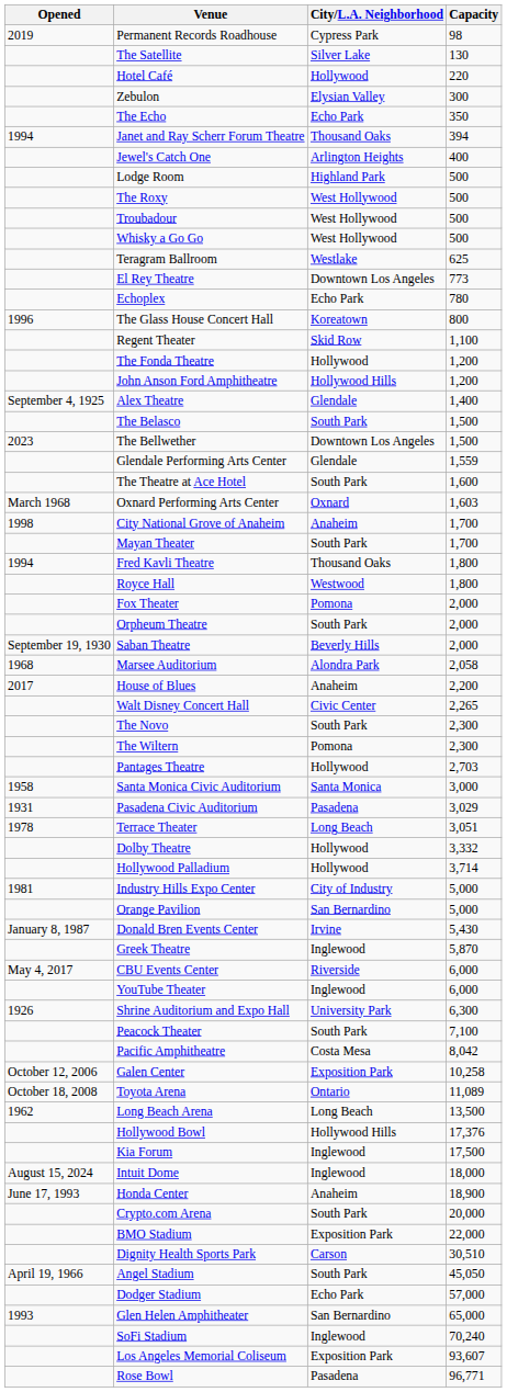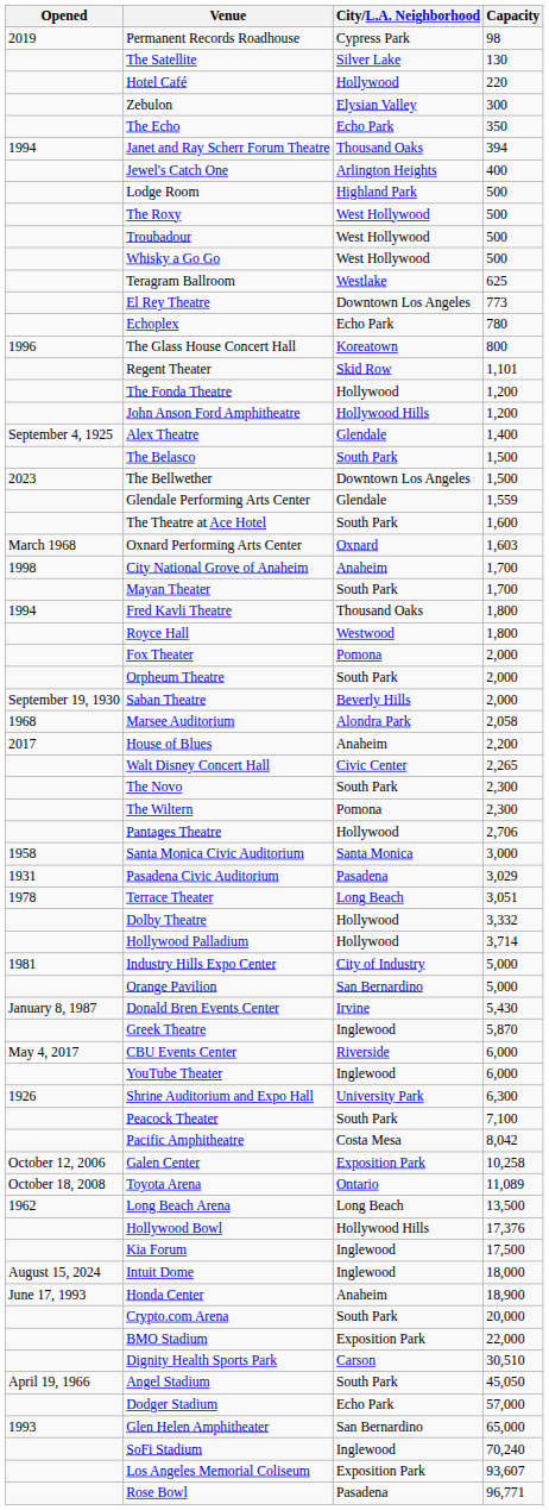 <table class="wikitable sortable">
 <tr>
 <th>Opened</th>
 <th>Venue</th>
 <th>City/<a href='#'>L.A. Neighborhood</a></th>
 <th data-sort-type="number">Capacity</th>
 </tr>
 <tr>
 <td>2019</td>
 <td>Permanent Records Roadhouse</td>
 <td>Cypress Park</td>
 <td>98</td>
 </tr>
 <tr>
 <td></td>
 <td><a href='#'>The Satellite</a></td>
 <td><a href='#'>Silver Lake</a></td>
 <td>130</td>
 </tr>
 <tr>
 <td></td>
 <td><a href='#'>Hotel Café</a></td>
 <td><a href='#'>Hollywood</a></td>
 <td>220</td>
 </tr>
 <tr>
 <td></td>
 <td>Zebulon</td>
 <td><a href='#'>Elysian Valley</a></td>
 <td>300</td>
 </tr>
 <tr>
 <td></td>
 <td><a href='#'>The Echo</a></td>
 <td><a href='#'>Echo Park</a></td>
 <td>350</td>
 </tr>
 <tr>
 <td>1994</td>
 <td><a href='#'>Janet and Ray Scherr Forum Theatre</a></td>
 <td><a href='#'>Thousand Oaks</a></td>
 <td>394</td>
 </tr>
 <tr>
 <td></td>
 <td><a href='#'>Jewel's Catch One</a></td>
 <td><a href='#'>Arlington Heights</a></td>
 <td>400</td>
 </tr>
 <tr>
 <td></td>
 <td>Lodge Room</td>
 <td><a href='#'>Highland Park</a></td>
 <td>500</td>
 </tr>
 <tr>
 <td></td>
 <td><a href='#'>The Roxy</a></td>
 <td><a href='#'>West Hollywood</a></td>
 <td>500</td>
 </tr>
 <tr>
 <td></td>
 <td><a href='#'>Troubadour</a></td>
 <td>West Hollywood</td>
 <td>500</td>
 </tr>
 <tr>
 <td></td>
 <td><a href='#'>Whisky a Go Go</a></td>
 <td>West Hollywood</td>
 <td>500</td>
 </tr>
 <tr>
 <td></td>
 <td>Teragram Ballroom</td>
 <td><a href='#'>Westlake</a></td>
 <td>625</td>
 </tr>
 <tr>
 <td></td>
 <td><a href='#'>El Rey Theatre</a></td>
 <td>Downtown Los Angeles</td>
 <td>773</td>
 </tr>
 <tr>
 <td></td>
 <td><a href='#'>Echoplex</a></td>
 <td>Echo Park</td>
 <td>780</td>
 </tr>
 <tr>
 <td>1996</td>
 <td>The Glass House Concert Hall</td>
 <td><a href='#'>Koreatown</a></td>
 <td>800</td>
 </tr>
 <tr>
 <td></td>
 <td>Regent Theater</td>
 <td><a href='#'>Skid Row</a></td>
-<td>1,100</td>
+<td>1,101</td>
 </tr>
 <tr>
 <td></td>
 <td><a href='#'>The Fonda Theatre</a></td>
 <td>Hollywood</td>
 <td>1,200</td>
 </tr>
 <tr>
 <td></td>
 <td><a href='#'>John Anson Ford Amphitheatre</a></td>
 <td><a href='#'>Hollywood Hills</a></td>
 <td>1,200</td>
 </tr>
 <tr>
 <td>September 4, 1925</td>
 <td><a href='#'>Alex Theatre</a></td>
 <td><a href='#'>Glendale</a></td>
 <td>1,400</td>
 </tr>
 <tr>
 <td></td>
 <td><a href='#'>The Belasco</a></td>
 <td><a href='#'>South Park</a></td>
 <td>1,500</td>
 </tr>
 <tr>
 <td>2023</td>
 <td>The Bellwether</td>
 <td>Downtown Los Angeles</td>
 <td>1,500</td>
 </tr>
 <tr>
 <td></td>
 <td>Glendale Performing Arts Center</td>
 <td>Glendale</td>
 <td>1,559</td>
 </tr>
 <tr>
 <td></td>
 <td>The Theatre at <a href='#'>Ace Hotel</a></td>
 <td>South Park</td>
 <td>1,600</td>
 </tr>
 <tr>
 <td>March 1968</td>
 <td>Oxnard Performing Arts Center</td>
 <td><a href='#'>Oxnard</a></td>
 <td>1,603</td>
 </tr>
 <tr>
 <td>1998</td>
 <td><a href='#'>City National Grove of Anaheim</a></td>
 <td><a href='#'>Anaheim</a></td>
 <td>1,700</td>
 </tr>
 <tr>
 <td></td>
 <td><a href='#'>Mayan Theater</a></td>
 <td>South Park</td>
 <td>1,700</td>
 </tr>
 <tr>
 <td>1994</td>
 <td><a href='#'>Fred Kavli Theatre</a></td>
 <td>Thousand Oaks</td>
 <td>1,800</td>
 </tr>
 <tr>
 <td></td>
 <td><a href='#'>Royce Hall</a></td>
 <td><a href='#'>Westwood</a></td>
 <td>1,800</td>
 </tr>
 <tr>
 <td></td>
 <td><a href='#'>Fox Theater</a></td>
 <td><a href='#'>Pomona</a></td>
 <td>2,000</td>
 </tr>
 <tr>
 <td></td>
 <td><a href='#'>Orpheum Theatre</a></td>
 <td>South Park</td>
 <td>2,000</td>
 </tr>
 <tr>
 <td>September 19, 1930</td>
 <td><a href='#'>Saban Theatre</a></td>
 <td><a href='#'>Beverly Hills</a></td>
 <td>2,000</td>
 </tr>
 <tr>
 <td>1968</td>
 <td><a href='#'>Marsee Auditorium</a></td>
 <td><a href='#'>Alondra Park</a></td>
 <td>2,058</td>
 </tr>
 <tr>
 <td>2017</td>
 <td><a href='#'>House of Blues</a></td>
 <td>Anaheim</td>
 <td>2,200</td>
 </tr>
 <tr>
 <td></td>
 <td><a href='#'>Walt Disney Concert Hall</a></td>
 <td><a href='#'>Civic Center</a></td>
 <td>2,265</td>
 </tr>
 <tr>
 <td></td>
 <td><a href='#'>The Novo</a></td>
 <td>South Park</td>
 <td>2,300</td>
 </tr>
 <tr>
 <td></td>
 <td><a href='#'>The Wiltern</a></td>
 <td>Pomona</td>
 <td>2,300</td>
 </tr>
 <tr>
 <td></td>
 <td><a href='#'>Pantages Theatre</a></td>
 <td>Hollywood</td>
-<td>2,703</td>
+<td>2,706</td>
 </tr>
 <tr>
 <td>1958</td>
 <td><a href='#'>Santa Monica Civic Auditorium</a></td>
 <td><a href='#'>Santa Monica</a></td>
 <td>3,000</td>
 </tr>
 <tr>
 <td>1931</td>
 <td><a href='#'>Pasadena Civic Auditorium</a></td>
 <td><a href='#'>Pasadena</a></td>
 <td>3,029</td>
 </tr>
 <tr>
 <td>1978</td>
 <td><a href='#'>Terrace Theater</a></td>
 <td><a href='#'>Long Beach</a></td>
 <td>3,051</td>
 </tr>
 <tr>
 <td></td>
 <td><a href='#'>Dolby Theatre</a></td>
 <td>Hollywood</td>
 <td>3,332</td>
 </tr>
 <tr>
 <td></td>
 <td><a href='#'>Hollywood Palladium</a></td>
 <td>Hollywood</td>
 <td>3,714</td>
 </tr>
 <tr>
 <td>1981</td>
 <td><a href='#'>Industry Hills Expo Center</a></td>
 <td><a href='#'>City of Industry</a></td>
 <td>5,000</td>
 </tr>
 <tr>
 <td></td>
 <td><a href='#'>Orange Pavilion</a></td>
 <td><a href='#'>San Bernardino</a></td>
 <td>5,000</td>
 </tr>
 <tr>
 <td>January 8, 1987</td>
 <td><a href='#'>Donald Bren Events Center</a></td>
 <td><a href='#'>Irvine</a></td>
 <td>5,430</td>
 </tr>
 <tr>
 <td></td>
 <td><a href='#'>Greek Theatre</a></td>
 <td>Inglewood</td>
 <td>5,870</td>
 </tr>
 <tr>
 <td>May 4, 2017</td>
 <td><a href='#'>CBU Events Center</a></td>
 <td><a href='#'>Riverside</a></td>
 <td>6,000</td>
 </tr>
 <tr>
 <td></td>
 <td><a href='#'>YouTube Theater</a></td>
 <td>Inglewood</td>
 <td>6,000</td>
 </tr>
 <tr>
 <td>1926</td>
 <td><a href='#'>Shrine Auditorium and Expo Hall</a></td>
 <td><a href='#'>University Park</a></td>
 <td>6,300</td>
 </tr>
 <tr>
 <td></td>
 <td><a href='#'>Peacock Theater</a></td>
 <td>South Park</td>
 <td>7,100</td>
 </tr>
 <tr>
 <td></td>
 <td><a href='#'>Pacific Amphitheatre</a></td>
 <td>Costa Mesa</td>
 <td>8,042</td>
 </tr>
 <tr>
 <td>October 12, 2006</td>
 <td><a href='#'>Galen Center</a></td>
 <td><a href='#'>Exposition Park</a></td>
 <td>10,258</td>
 </tr>
 <tr>
 <td>October 18, 2008</td>
 <td><a href='#'>Toyota Arena</a></td>
 <td><a href='#'>Ontario</a></td>
 <td>11,089</td>
 </tr>
 <tr>
 <td>1962</td>
 <td><a href='#'>Long Beach Arena</a></td>
 <td>Long Beach</td>
 <td>13,500</td>
 </tr>
 <tr>
 <td></td>
 <td><a href='#'>Hollywood Bowl</a></td>
 <td>Hollywood Hills</td>
 <td>17,376</td>
 </tr>
 <tr>
 <td></td>
 <td><a href='#'>Kia Forum</a></td>
 <td>Inglewood</td>
 <td>17,500</td>
 </tr>
 <tr>
 <td>August 15, 2024</td>
 <td><a href='#'>Intuit Dome</a></td>
 <td>Inglewood</td>
 <td>18,000</td>
 </tr>
 <tr>
 <td>June 17, 1993</td>
 <td><a href='#'>Honda Center</a></td>
 <td>Anaheim</td>
 <td>18,900</td>
 </tr>
 <tr>
 <td></td>
 <td><a href='#'>Crypto.com Arena</a></td>
 <td>South Park</td>
 <td>20,000</td>
 </tr>
 <tr>
 <td></td>
 <td><a href='#'>BMO Stadium</a></td>
 <td>Exposition Park</td>
 <td>22,000</td>
 </tr>
 <tr>
 <td></td>
 <td><a href='#'>Dignity Health Sports Park</a></td>
 <td><a href='#'>Carson</a></td>
 <td>30,510</td>
 </tr>
 <tr>
 <td>April 19, 1966</td>
 <td><a href='#'>Angel Stadium</a></td>
 <td>South Park</td>
 <td>45,050</td>
 </tr>
 <tr>
 <td></td>
 <td><a href='#'>Dodger Stadium</a></td>
 <td>Echo Park</td>
 <td>57,000</td>
 </tr>
 <tr>
 <td>1993</td>
 <td><a href='#'>Glen Helen Amphitheater</a></td>
 <td>San Bernardino</td>
 <td>65,000</td>
 </tr>
 <tr>
 <td></td>
 <td><a href='#'>SoFi Stadium</a></td>
 <td>Inglewood</td>
 <td>70,240</td>
 </tr>
 <tr>
 <td></td>
 <td><a href='#'>Los Angeles Memorial Coliseum</a></td>
 <td>Exposition Park</td>
 <td>93,607</td>
 </tr>
 <tr>
 <td></td>
 <td><a href='#'>Rose Bowl</a></td>
 <td>Pasadena</td>
 <td>96,771</td>
 </tr>
 </table>
